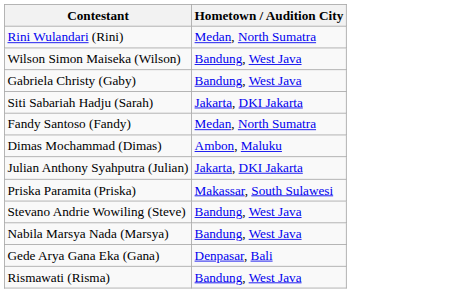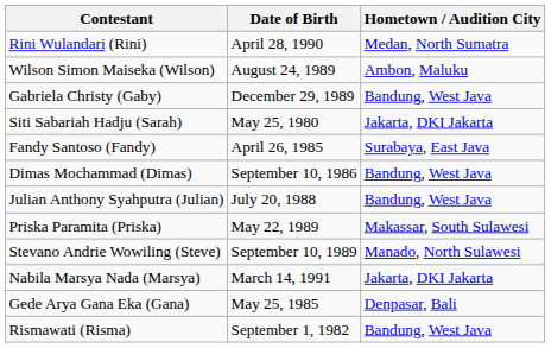 <table class="wikitable" style="font-size:95%;">
 <tr>
 <th>Contestant</th>
+<th>Date of Birth</th>
 <th>Hometown / Audition City</th>
 </tr>
 <tr>
 <td><a href='#'>Rini Wulandari</a> (Rini)</td>
+<td>April 28, 1990</td>
 <td><a href='#'>Medan</a>, <a href='#'>North Sumatra</a></td>
 </tr>
 <tr>
 <td>Wilson Simon Maiseka (Wilson)</td>
-<td><a href='#'>Bandung</a>, <a href='#'>West Java</a></td>
+<td>August 24, 1989</td>
+<td><a href='#'>Ambon</a>, <a href='#'>Maluku</a></td>
 </tr>
 <tr>
 <td>Gabriela Christy (Gaby)</td>
+<td>December 29, 1989</td>
 <td><a href='#'>Bandung</a>, <a href='#'>West Java</a></td>
 </tr>
 <tr>
 <td>Siti Sabariah Hadju (Sarah)</td>
+<td>May 25, 1980</td>
 <td><a href='#'>Jakarta</a>, <a href='#'>DKI Jakarta</a></td>
 </tr>
 <tr>
 <td>Fandy Santoso (Fandy)</td>
-<td><a href='#'>Medan</a>, <a href='#'>North Sumatra</a></td>
+<td>April 26, 1985</td>
+<td><a href='#'>Surabaya</a>, <a href='#'>East Java</a></td>
 </tr>
 <tr>
 <td>Dimas Mochammad (Dimas)</td>
-<td><a href='#'>Ambon</a>, <a href='#'>Maluku</a></td>
+<td>September 10, 1986</td>
+<td><a href='#'>Bandung</a>, <a href='#'>West Java</a></td>
 </tr>
 <tr>
 <td>Julian Anthony Syahputra (Julian)</td>
-<td><a href='#'>Jakarta</a>, <a href='#'>DKI Jakarta</a></td>
+<td>July 20, 1988</td>
+<td><a href='#'>Bandung</a>, <a href='#'>West Java</a></td>
 </tr>
 <tr>
 <td>Priska Paramita (Priska)</td>
+<td>May 22, 1989</td>
 <td><a href='#'>Makassar</a>, <a href='#'>South Sulawesi</a></td>
 </tr>
 <tr>
 <td>Stevano Andrie Wowiling (Steve)</td>
-<td><a href='#'>Bandung</a>, <a href='#'>West Java</a></td>
+<td>September 10, 1989</td>
+<td><a href='#'>Manado</a>, <a href='#'>North Sulawesi</a></td>
 </tr>
 <tr>
 <td>Nabila Marsya Nada (Marsya)</td>
-<td><a href='#'>Bandung</a>, <a href='#'>West Java</a></td>
+<td>March 14, 1991</td>
+<td><a href='#'>Jakarta</a>, <a href='#'>DKI Jakarta</a></td>
 </tr>
 <tr>
 <td>Gede Arya Gana Eka (Gana)</td>
+<td>May 25, 1985</td>
 <td><a href='#'>Denpasar</a>, <a href='#'>Bali</a></td>
 </tr>
 <tr>
 <td>Rismawati (Risma)</td>
+<td>September 1, 1982</td>
 <td><a href='#'>Bandung</a>, <a href='#'>West Java</a></td>
 </tr>
 </table>
